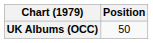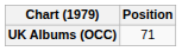 <table class="wikitable plainrowheaders" style="text-align:center">
 <tr>
 <th scope="col">Chart (1979)</th>
 <th scope="col">Position</th>
 </tr>
 <tr>
 <th scope="row">UK Albums (OCC)</th>
-<td>50</td>
+<td>71</td>
 </tr>
 </table>
